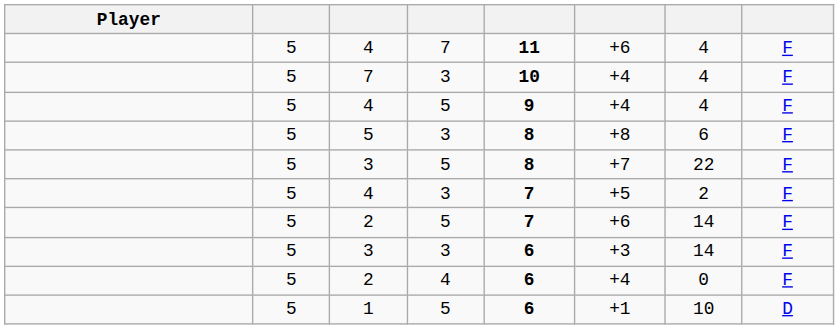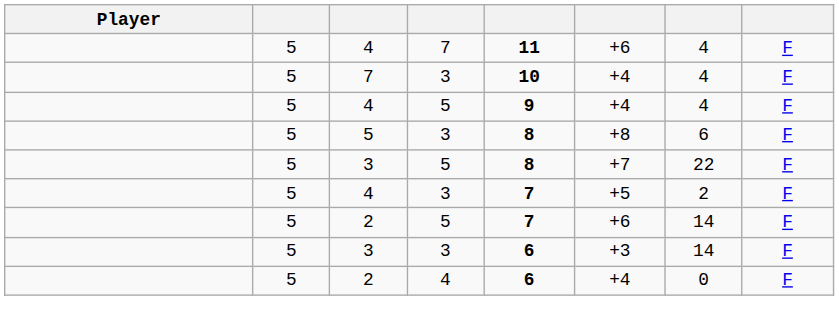 <table class="wikitable sortable" style="text-align:center;">
 <tr>
 <th width="175px">Player</th>
 <th width="50px"></th>
 <th width="50px"></th>
 <th width="50px"></th>
 <th width="60px"></th>
 <th width="60px"></th>
 <th width="50px"></th>
 <th width="60px"></th>
 </tr>
 <tr>
 <td align="left"> </td>
 <td>5</td>
 <td>4</td>
 <td>7</td>
 <td><strong>11</strong></td>
 <td>+6</td>
 <td>4</td>
 <td><a href='#'>F</a></td>
 </tr>
 <tr>
 <td align="left"> </td>
 <td>5</td>
 <td>7</td>
 <td>3</td>
 <td><strong>10</strong></td>
 <td>+4</td>
 <td>4</td>
 <td><a href='#'>F</a></td>
 </tr>
 <tr>
 <td align="left"> </td>
 <td>5</td>
 <td>4</td>
 <td>5</td>
 <td><strong>9</strong></td>
 <td>+4</td>
 <td>4</td>
 <td><a href='#'>F</a></td>
 </tr>
 <tr>
 <td align="left"> </td>
 <td>5</td>
 <td>5</td>
 <td>3</td>
 <td><strong>8</strong></td>
 <td>+8</td>
 <td>6</td>
 <td><a href='#'>F</a></td>
 </tr>
 <tr>
 <td align="left"> </td>
 <td>5</td>
 <td>3</td>
 <td>5</td>
 <td><strong>8</strong></td>
 <td>+7</td>
 <td>22</td>
 <td><a href='#'>F</a></td>
 </tr>
 <tr>
 <td align="left"> </td>
 <td>5</td>
 <td>4</td>
 <td>3</td>
 <td><strong>7</strong></td>
 <td>+5</td>
 <td>2</td>
 <td><a href='#'>F</a></td>
 </tr>
 <tr>
 <td align="left"> </td>
 <td>5</td>
 <td>2</td>
 <td>5</td>
 <td><strong>7</strong></td>
 <td>+6</td>
 <td>14</td>
 <td><a href='#'>F</a></td>
 </tr>
 <tr>
 <td align="left"> </td>
 <td>5</td>
 <td>3</td>
 <td>3</td>
 <td><strong>6</strong></td>
 <td>+3</td>
 <td>14</td>
 <td><a href='#'>F</a></td>
 </tr>
 <tr>
 <td align="left"> </td>
 <td>5</td>
 <td>2</td>
 <td>4</td>
 <td><strong>6</strong></td>
 <td>+4</td>
 <td>0</td>
 <td><a href='#'>F</a></td>
 </tr>
-<tr>
-<td align="left"> </td>
-<td>5</td>
-<td>1</td>
-<td>5</td>
-<td><strong>6</strong></td>
-<td>+1</td>
-<td>10</td>
-<td><a href='#'>D</a></td>
-</tr>
 </table>
